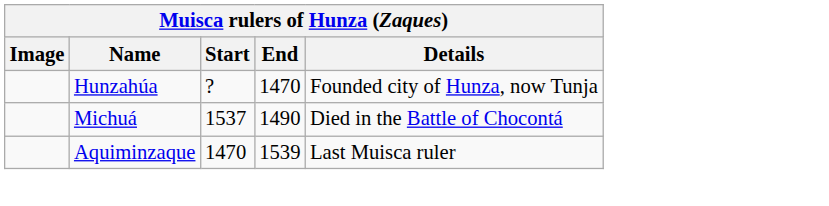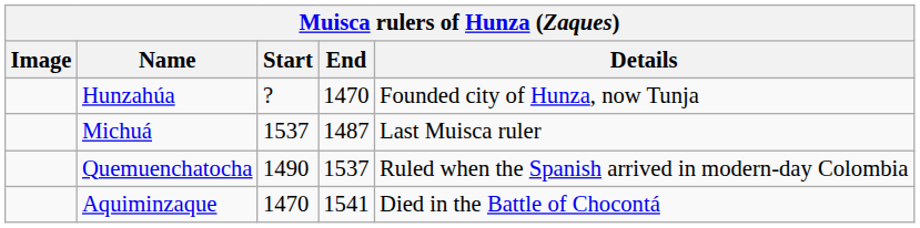 <table class=wikitable style="float:center;">
 <tr>
 <th colspan=5><a href='#'>Muisca</a> rulers of <a href='#'>Hunza</a> (<em>Zaques</em>)</th>
 </tr>
 <tr>
 <th>Image</th>
 <th>Name</th>
 <th>Start</th>
 <th>End</th>
 <th>Details</th>
 </tr>
 <tr>
 <td></td>
 <td><a href='#'>Hunzahúa</a></td>
 <td>?</td>
 <td>1470</td>
 <td>Founded city of <a href='#'>Hunza</a>, now Tunja</td>
 </tr>
 <tr>
 <td></td>
 <td><a href='#'>Michuá</a></td>
 <td>1537</td>
+<td>1487</td>
+<td>Last Muisca ruler</td>
+</tr>
+<tr>
+<td></td>
+<td><a href='#'>Quemuenchatocha</a></td>
 <td>1490</td>
-<td>Died in the <a href='#'>Battle of Chocontá</a></td>
+<td>1537</td>
+<td>Ruled when the <a href='#'>Spanish</a> arrived in modern-day Colombia<br></td>
 </tr>
 <tr>
 <td></td>
 <td><a href='#'>Aquiminzaque</a></td>
 <td>1470</td>
-<td>1539</td>
-<td>Last Muisca ruler</td>
+<td>1541</td>
+<td>Died in the <a href='#'>Battle of Chocontá</a></td>
 </tr>
 </table>
